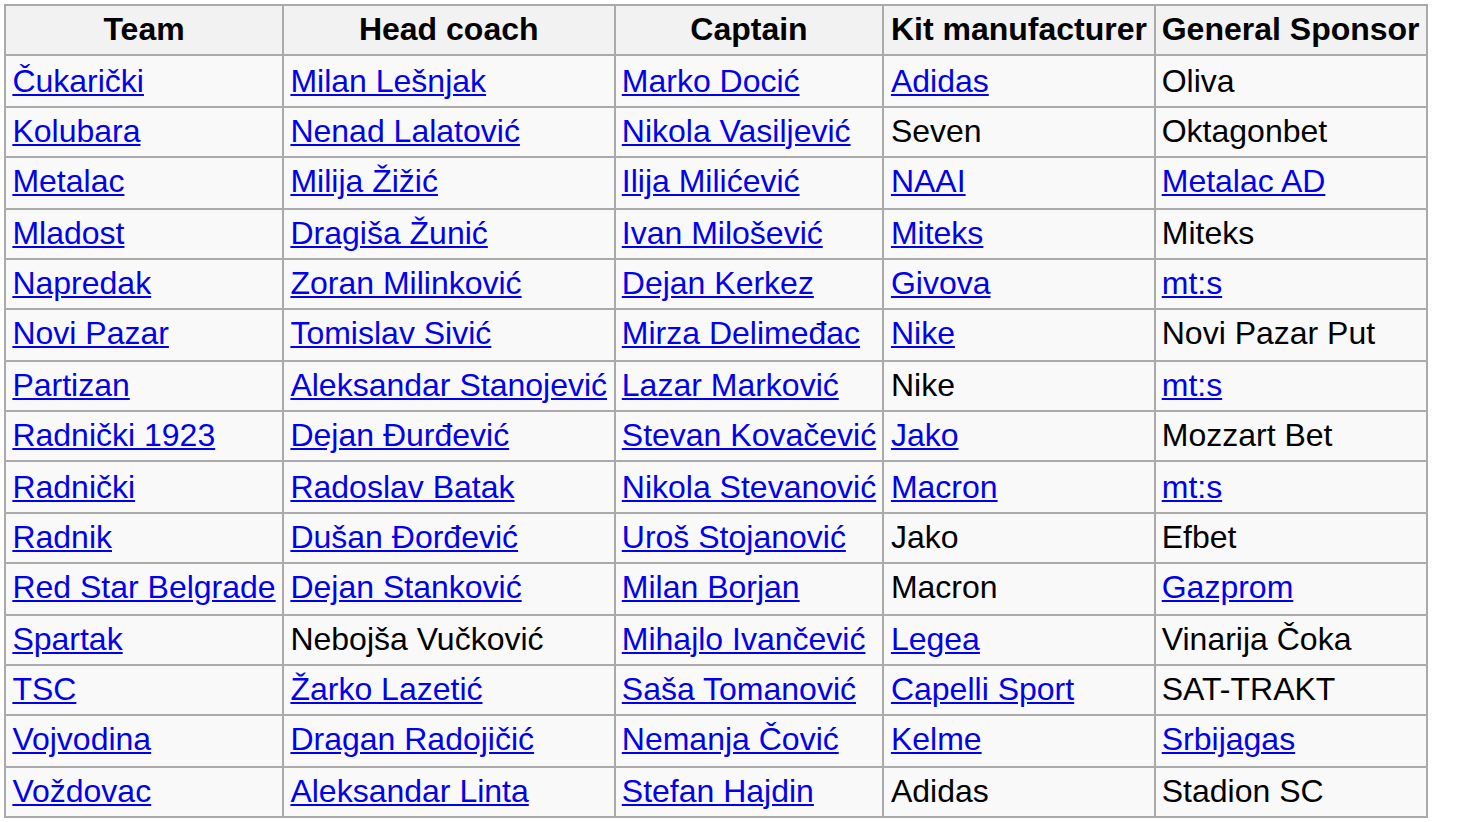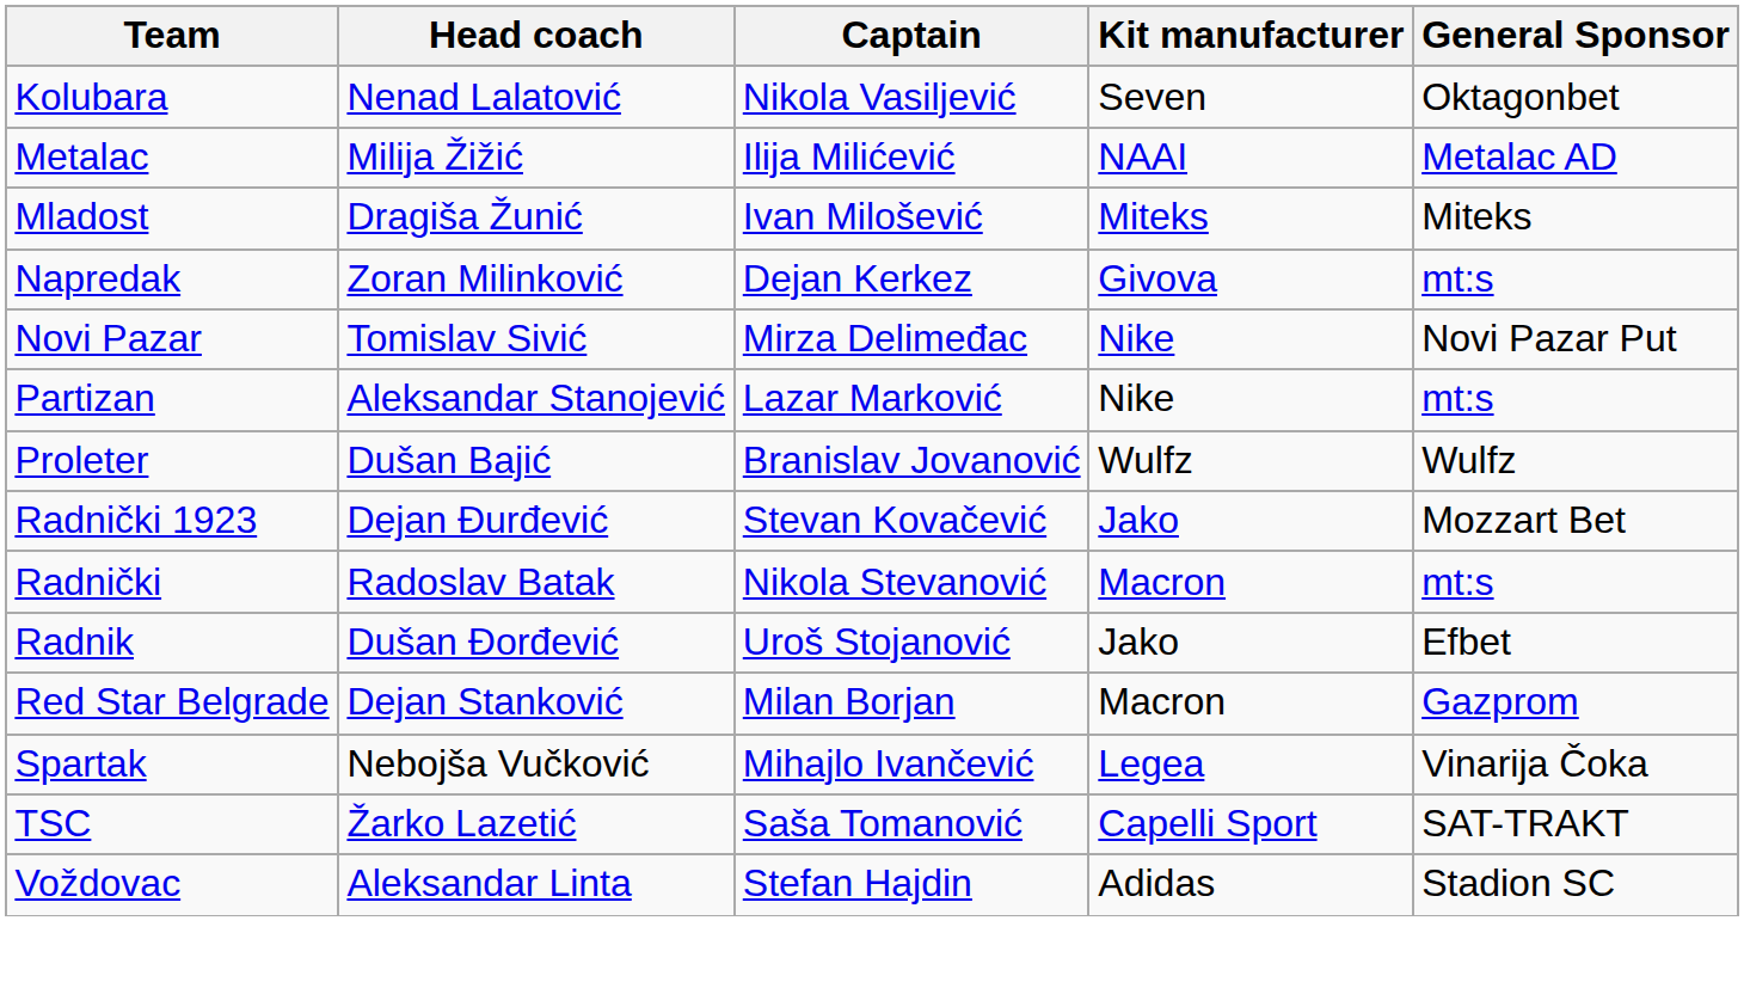 <table class="wikitable sortable" style="text-align:left">
 <tr>
 <th>Team</th>
 <th>Head coach</th>
 <th>Captain</th>
 <th>Kit manufacturer</th>
 <th>General Sponsor</th>
-</tr>
-<tr>
-<td><a href='#'>Čukarički</a></td>
-<td> <a href='#'>Milan Lešnjak</a></td>
-<td> <a href='#'>Marko Docić</a></td>
-<td><a href='#'>Adidas</a></td>
-<td>Oliva</td>
 </tr>
 <tr>
 <td><a href='#'>Kolubara</a></td>
 <td> <a href='#'>Nenad Lalatović</a></td>
 <td> <a href='#'>Nikola Vasiljević</a></td>
 <td>Seven</td>
 <td>Oktagonbet</td>
 </tr>
 <tr>
 <td><a href='#'>Metalac</a></td>
 <td> <a href='#'>Milija Žižić</a></td>
 <td> <a href='#'>Ilija Milićević</a></td>
 <td><a href='#'>NAAI</a></td>
 <td><a href='#'>Metalac AD</a></td>
 </tr>
 <tr>
 <td><a href='#'>Mladost</a></td>
 <td> <a href='#'>Dragiša Žunić</a></td>
 <td> <a href='#'>Ivan Milošević</a></td>
 <td><a href='#'>Miteks</a></td>
 <td>Miteks</td>
 </tr>
 <tr>
 <td><a href='#'>Napredak</a></td>
 <td> <a href='#'>Zoran Milinković</a></td>
 <td> <a href='#'>Dejan Kerkez</a></td>
 <td><a href='#'>Givova</a></td>
 <td><a href='#'>mt:s</a></td>
 </tr>
 <tr>
 <td><a href='#'>Novi Pazar</a></td>
 <td> <a href='#'>Tomislav Sivić</a></td>
 <td> <a href='#'>Mirza Delimeđac</a></td>
 <td><a href='#'>Nike</a></td>
 <td>Novi Pazar Put</td>
 </tr>
 <tr>
 <td><a href='#'>Partizan</a></td>
 <td> <a href='#'>Aleksandar Stanojević</a></td>
 <td> <a href='#'>Lazar Marković</a></td>
 <td>Nike</td>
 <td><a href='#'>mt:s</a></td>
 </tr>
 <tr>
+<td><a href='#'>Proleter</a></td>
+<td> <a href='#'>Dušan Bajić</a></td>
+<td> <a href='#'>Branislav Jovanović</a></td>
+<td>Wulfz</td>
+<td>Wulfz</td>
+</tr>
+<tr>
 <td><a href='#'>Radnički 1923</a></td>
 <td> <a href='#'>Dejan Đurđević</a></td>
 <td> <a href='#'>Stevan Kovačević</a></td>
 <td><a href='#'>Jako</a></td>
 <td>Mozzart Bet</td>
 </tr>
 <tr>
 <td><a href='#'>Radnički</a></td>
 <td> <a href='#'>Radoslav Batak</a></td>
 <td> <a href='#'>Nikola Stevanović</a></td>
 <td><a href='#'>Macron</a></td>
 <td><a href='#'>mt:s</a></td>
 </tr>
 <tr>
 <td><a href='#'>Radnik</a></td>
 <td> <a href='#'>Dušan Đorđević</a></td>
 <td> <a href='#'>Uroš Stojanović</a></td>
 <td>Jako</td>
 <td>Efbet</td>
 </tr>
 <tr>
 <td><a href='#'>Red Star Belgrade</a></td>
 <td> <a href='#'>Dejan Stanković</a></td>
 <td> <a href='#'>Milan Borjan</a></td>
 <td>Macron</td>
 <td><a href='#'>Gazprom</a></td>
 </tr>
 <tr>
 <td><a href='#'>Spartak</a></td>
 <td> Nebojša Vučković</td>
 <td> <a href='#'>Mihajlo Ivančević</a></td>
 <td><a href='#'>Legea</a></td>
 <td>Vinarija Čoka</td>
 </tr>
 <tr>
 <td><a href='#'>TSC</a></td>
 <td> <a href='#'>Žarko Lazetić</a></td>
 <td> <a href='#'>Saša Tomanović</a></td>
 <td><a href='#'>Capelli Sport</a></td>
 <td>SAT-TRAKT</td>
 </tr>
 <tr>
-<td><a href='#'>Vojvodina</a></td>
-<td> <a href='#'>Dragan Radojičić</a></td>
-<td> <a href='#'>Nemanja Čović</a></td>
-<td><a href='#'>Kelme</a></td>
-<td><a href='#'>Srbijagas</a></td>
-</tr>
-<tr>
 <td><a href='#'>Voždovac</a></td>
 <td> <a href='#'>Aleksandar Linta</a></td>
 <td> <a href='#'>Stefan Hajdin</a></td>
 <td>Adidas</td>
 <td>Stadion SC</td>
 </tr>
 </table>
